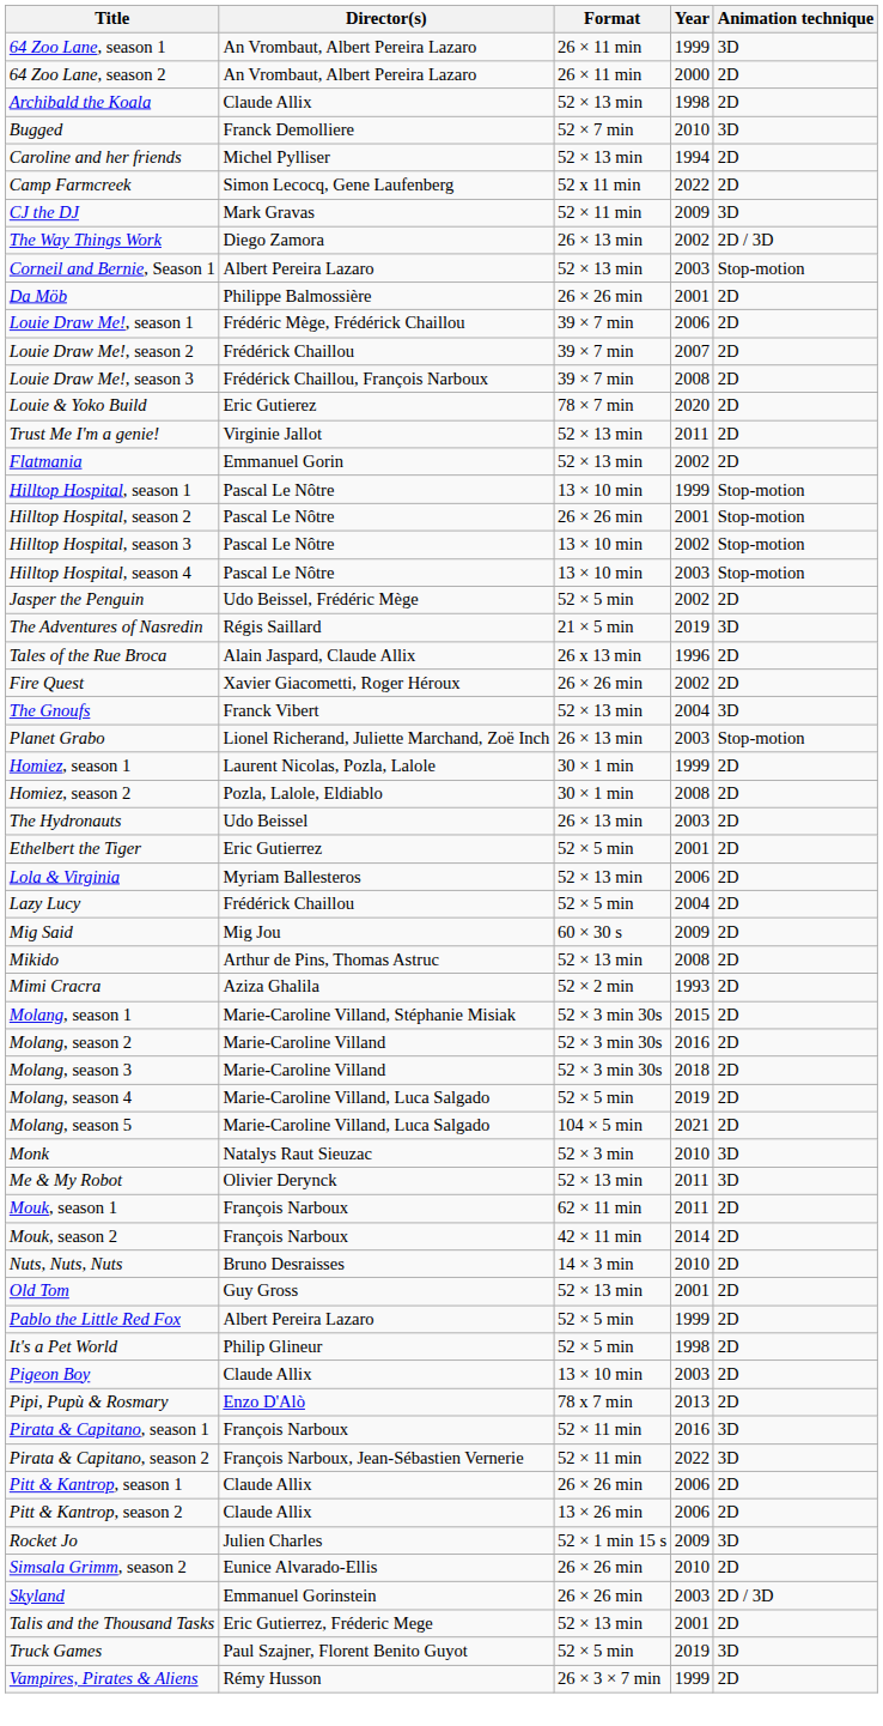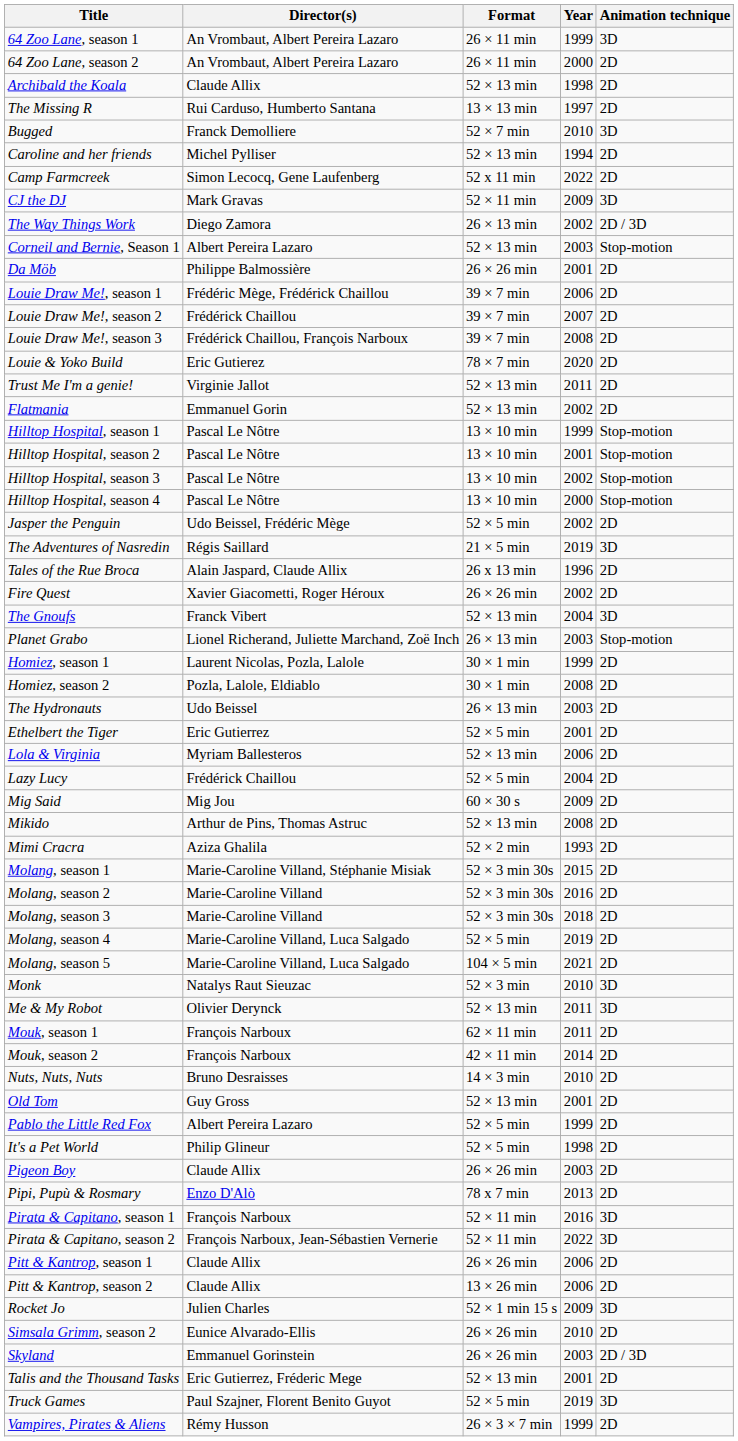 <table class="wikitable sortable">
 <tr>
 <th>Title</th>
 <th>Director(s)</th>
 <th>Format</th>
 <th>Year</th>
 <th>Animation technique</th>
 </tr>
 <tr>
 <td><em><a href='#'>64 Zoo Lane</a></em>, season 1</td>
 <td>An Vrombaut, Albert Pereira Lazaro</td>
 <td>26 × 11 min</td>
 <td>1999</td>
 <td>3D</td>
 </tr>
 <tr>
 <td><em>64 Zoo Lane</em>, season 2</td>
 <td>An Vrombaut, Albert Pereira Lazaro</td>
 <td>26 × 11 min</td>
 <td>2000</td>
 <td>2D</td>
 </tr>
 <tr>
 <td><em><a href='#'>Archibald the Koala</a></em></td>
 <td>Claude Allix</td>
 <td>52 × 13 min</td>
 <td>1998</td>
+<td>2D</td>
+</tr>
+<tr>
+<td><em>The Missing R</em></td>
+<td>Rui Carduso, Humberto Santana</td>
+<td>13 × 13 min</td>
+<td>1997</td>
 <td>2D</td>
 </tr>
 <tr>
 <td><em>Bugged</em></td>
 <td>Franck Demolliere</td>
 <td>52 × 7 min</td>
 <td>2010</td>
 <td>3D</td>
 </tr>
 <tr>
 <td><em>Caroline and her friends</em></td>
 <td>Michel Pylliser</td>
 <td>52 × 13 min</td>
 <td>1994</td>
 <td>2D</td>
 </tr>
 <tr>
 <td><em>Camp Farmcreek</em></td>
 <td>Simon Lecocq, Gene Laufenberg</td>
 <td>52 x 11 min</td>
 <td>2022</td>
 <td>2D</td>
 </tr>
 <tr>
 <td><em><a href='#'>CJ the DJ</a></em></td>
 <td>Mark Gravas</td>
 <td>52 × 11 min</td>
 <td>2009</td>
 <td>3D</td>
 </tr>
 <tr>
 <td><em><a href='#'>The Way Things Work</a></em></td>
 <td>Diego Zamora</td>
 <td>26 × 13 min</td>
 <td>2002</td>
 <td>2D / 3D</td>
 </tr>
 <tr>
 <td><em><a href='#'>Corneil and Bernie</a></em>, Season 1</td>
 <td>Albert Pereira Lazaro</td>
 <td>52 × 13 min</td>
 <td>2003</td>
 <td>Stop-motion</td>
 </tr>
 <tr>
 <td><em><a href='#'>Da Möb</a></em></td>
 <td>Philippe Balmossière</td>
 <td>26 × 26 min</td>
 <td>2001</td>
 <td>2D</td>
 </tr>
 <tr>
 <td><em><a href='#'>Louie Draw Me!</a></em>, season 1</td>
 <td>Frédéric Mège, Frédérick Chaillou</td>
 <td>39 × 7 min</td>
 <td>2006</td>
 <td>2D</td>
 </tr>
 <tr>
 <td><em>Louie Draw Me!</em>, season 2</td>
 <td>Frédérick Chaillou</td>
 <td>39 × 7 min</td>
 <td>2007</td>
 <td>2D</td>
 </tr>
 <tr>
 <td><em>Louie Draw Me!</em>, season 3</td>
 <td>Frédérick Chaillou, François Narboux</td>
 <td>39 × 7 min</td>
 <td>2008</td>
 <td>2D</td>
 </tr>
 <tr>
 <td><em>Louie & Yoko Build</em></td>
 <td>Eric Gutierez</td>
 <td>78 × 7 min</td>
 <td>2020</td>
 <td>2D</td>
 </tr>
 <tr>
 <td><em>Trust Me I'm a genie!</em></td>
 <td>Virginie Jallot</td>
 <td>52 × 13 min</td>
 <td>2011</td>
 <td>2D</td>
 </tr>
 <tr>
 <td><em><a href='#'>Flatmania</a></em></td>
 <td>Emmanuel Gorin</td>
 <td>52 × 13 min</td>
 <td>2002</td>
 <td>2D</td>
 </tr>
 <tr>
 <td><em><a href='#'>Hilltop Hospital</a></em>, season 1</td>
 <td>Pascal Le Nôtre</td>
 <td>13 × 10 min</td>
 <td>1999</td>
 <td>Stop-motion</td>
 </tr>
 <tr>
 <td><em>Hilltop Hospital</em>, season 2</td>
 <td>Pascal Le Nôtre</td>
-<td>26 × 26 min</td>
+<td>13 × 10 min</td>
 <td>2001</td>
 <td>Stop-motion</td>
 </tr>
 <tr>
 <td><em>Hilltop Hospital</em>, season 3</td>
 <td>Pascal Le Nôtre</td>
 <td>13 × 10 min</td>
 <td>2002</td>
 <td>Stop-motion</td>
 </tr>
 <tr>
 <td><em>Hilltop Hospital</em>, season 4</td>
 <td>Pascal Le Nôtre</td>
 <td>13 × 10 min</td>
-<td>2003</td>
+<td>2000</td>
 <td>Stop-motion</td>
 </tr>
 <tr>
 <td><em>Jasper the Penguin</em></td>
 <td>Udo Beissel, Frédéric Mège</td>
 <td>52 × 5 min</td>
 <td>2002</td>
 <td>2D</td>
 </tr>
 <tr>
 <td><em>The Adventures of Nasredin</em></td>
 <td>Régis Saillard</td>
 <td>21 × 5 min</td>
 <td>2019</td>
 <td>3D</td>
 </tr>
 <tr>
 <td><em>Tales of the Rue Broca</em></td>
 <td>Alain Jaspard, Claude Allix</td>
 <td>26 x 13 min</td>
 <td>1996</td>
 <td>2D</td>
 </tr>
 <tr>
 <td><em>Fire Quest</em></td>
 <td>Xavier Giacometti, Roger Héroux</td>
 <td>26 × 26 min</td>
 <td>2002</td>
 <td>2D</td>
 </tr>
 <tr>
 <td><em><a href='#'>The Gnoufs</a></em></td>
 <td>Franck Vibert</td>
 <td>52 × 13 min</td>
 <td>2004</td>
 <td>3D</td>
 </tr>
 <tr>
 <td><em>Planet Grabo</em></td>
 <td>Lionel Richerand, Juliette Marchand, Zoë Inch</td>
 <td>26 × 13 min</td>
 <td>2003</td>
 <td>Stop-motion</td>
 </tr>
 <tr>
 <td><em><a href='#'>Homiez</a></em>, season 1</td>
 <td>Laurent Nicolas, Pozla, Lalole</td>
 <td>30 × 1 min</td>
 <td>1999</td>
 <td>2D</td>
 </tr>
 <tr>
 <td><em>Homiez</em>, season 2</td>
 <td>Pozla, Lalole, Eldiablo</td>
 <td>30 × 1 min</td>
 <td>2008</td>
 <td>2D</td>
 </tr>
 <tr>
 <td><em>The Hydronauts</em></td>
 <td>Udo Beissel</td>
 <td>26 × 13 min</td>
 <td>2003</td>
 <td>2D</td>
 </tr>
 <tr>
 <td><em>Ethelbert the Tiger</em></td>
 <td>Eric Gutierrez</td>
 <td>52 × 5 min</td>
 <td>2001</td>
 <td>2D</td>
 </tr>
 <tr>
 <td><em><a href='#'>Lola & Virginia</a></em></td>
 <td>Myriam Ballesteros</td>
 <td>52 × 13 min</td>
 <td>2006</td>
 <td>2D</td>
 </tr>
 <tr>
 <td><em>Lazy Lucy</em></td>
 <td>Frédérick Chaillou</td>
 <td>52 × 5 min</td>
 <td>2004</td>
 <td>2D</td>
 </tr>
 <tr>
 <td><em>Mig Said</em></td>
 <td>Mig Jou</td>
 <td>60 × 30 s</td>
 <td>2009</td>
 <td>2D</td>
 </tr>
 <tr>
 <td><em>Mikido</em></td>
 <td>Arthur de Pins, Thomas Astruc</td>
 <td>52 × 13 min</td>
 <td>2008</td>
 <td>2D</td>
 </tr>
 <tr>
 <td><em>Mimi Cracra</em></td>
 <td>Aziza Ghalila</td>
 <td>52 × 2 min</td>
 <td>1993</td>
 <td>2D</td>
 </tr>
 <tr>
 <td><em><a href='#'>Molang</a></em>, season 1</td>
 <td>Marie-Caroline Villand, Stéphanie Misiak</td>
 <td>52 × 3 min 30s</td>
 <td>2015</td>
 <td>2D</td>
 </tr>
 <tr>
 <td><em>Molang</em>, season 2</td>
 <td>Marie-Caroline Villand</td>
 <td>52 × 3 min 30s</td>
 <td>2016</td>
 <td>2D</td>
 </tr>
 <tr>
 <td><em>Molang</em>, season 3</td>
 <td>Marie-Caroline Villand</td>
 <td>52 × 3 min 30s</td>
 <td>2018</td>
 <td>2D</td>
 </tr>
 <tr>
 <td><em>Molang</em>, season 4</td>
 <td>Marie-Caroline Villand, Luca Salgado</td>
 <td>52 × 5 min</td>
 <td>2019</td>
 <td>2D</td>
 </tr>
 <tr>
 <td><em>Molang</em>, season 5</td>
 <td>Marie-Caroline Villand, Luca Salgado</td>
 <td>104 × 5 min</td>
 <td>2021</td>
 <td>2D</td>
 </tr>
 <tr>
 <td><em>Monk</em></td>
 <td>Natalys Raut Sieuzac</td>
 <td>52 × 3 min</td>
 <td>2010</td>
 <td>3D</td>
 </tr>
 <tr>
 <td><em>Me & My Robot</em></td>
 <td>Olivier Derynck</td>
 <td>52 × 13 min</td>
 <td>2011</td>
 <td>3D</td>
 </tr>
 <tr>
 <td><em><a href='#'>Mouk</a></em>, season 1</td>
 <td>François Narboux</td>
 <td>62 × 11 min</td>
 <td>2011</td>
 <td>2D</td>
 </tr>
 <tr>
 <td><em>Mouk</em>, season 2</td>
 <td>François Narboux</td>
 <td>42 × 11 min</td>
 <td>2014</td>
 <td>2D</td>
 </tr>
 <tr>
 <td><em>Nuts, Nuts, Nuts</em></td>
 <td>Bruno Desraisses</td>
 <td>14 × 3 min</td>
 <td>2010</td>
 <td>2D</td>
 </tr>
 <tr>
 <td><em><a href='#'>Old Tom</a></em></td>
 <td>Guy Gross</td>
 <td>52 × 13 min</td>
 <td>2001</td>
 <td>2D</td>
 </tr>
 <tr>
 <td><em><a href='#'>Pablo the Little Red Fox</a></em></td>
 <td>Albert Pereira Lazaro</td>
 <td>52 × 5 min</td>
 <td>1999</td>
 <td>2D</td>
 </tr>
 <tr>
 <td><em>It's a Pet World</em></td>
 <td>Philip Glineur</td>
 <td>52 × 5 min</td>
 <td>1998</td>
 <td>2D</td>
 </tr>
 <tr>
 <td><em><a href='#'>Pigeon Boy</a></em></td>
 <td>Claude Allix</td>
-<td>13 × 10 min</td>
+<td>26 × 26 min</td>
 <td>2003</td>
 <td>2D</td>
 </tr>
 <tr>
 <td><em>Pipi, Pupù & Rosmary</em></td>
 <td><a href='#'>Enzo D'Alò</a></td>
 <td>78 x 7 min</td>
 <td>2013</td>
 <td>2D</td>
 </tr>
 <tr>
 <td><em><a href='#'>Pirata & Capitano</a></em>, season 1</td>
 <td>François Narboux</td>
 <td>52 × 11 min</td>
 <td>2016</td>
 <td>3D</td>
 </tr>
 <tr>
 <td><em>Pirata & Capitano</em>, season 2</td>
 <td>François Narboux, Jean-Sébastien Vernerie</td>
 <td>52 × 11 min</td>
 <td>2022</td>
 <td>3D</td>
 </tr>
 <tr>
 <td><em><a href='#'>Pitt & Kantrop</a></em>, season 1</td>
 <td>Claude Allix</td>
 <td>26 × 26 min</td>
 <td>2006</td>
 <td>2D</td>
 </tr>
 <tr>
 <td><em>Pitt & Kantrop</em>, season 2</td>
 <td>Claude Allix</td>
 <td>13 × 26 min</td>
 <td>2006</td>
 <td>2D</td>
 </tr>
 <tr>
 <td><em>Rocket Jo</em></td>
 <td>Julien Charles</td>
 <td>52 × 1 min 15 s</td>
 <td>2009</td>
 <td>3D</td>
 </tr>
 <tr>
 <td><em><a href='#'>Simsala Grimm</a></em>, season 2</td>
 <td>Eunice Alvarado-Ellis</td>
 <td>26 × 26 min</td>
 <td>2010</td>
 <td>2D</td>
 </tr>
 <tr>
 <td><em><a href='#'>Skyland</a></em></td>
 <td>Emmanuel Gorinstein</td>
 <td>26 × 26 min</td>
 <td>2003</td>
 <td>2D / 3D</td>
 </tr>
 <tr>
 <td><em>Talis and the Thousand Tasks</em></td>
 <td>Eric Gutierrez, Fréderic Mege</td>
 <td>52 × 13 min</td>
 <td>2001</td>
 <td>2D</td>
 </tr>
 <tr>
 <td><em>Truck Games</em></td>
 <td>Paul Szajner, Florent Benito Guyot</td>
 <td>52 × 5 min</td>
 <td>2019</td>
 <td>3D</td>
 </tr>
 <tr>
 <td><em><a href='#'>Vampires, Pirates & Aliens</a></em></td>
 <td>Rémy Husson</td>
 <td>26 × 3 × 7 min</td>
 <td>1999</td>
 <td>2D</td>
 </tr>
 </table>
